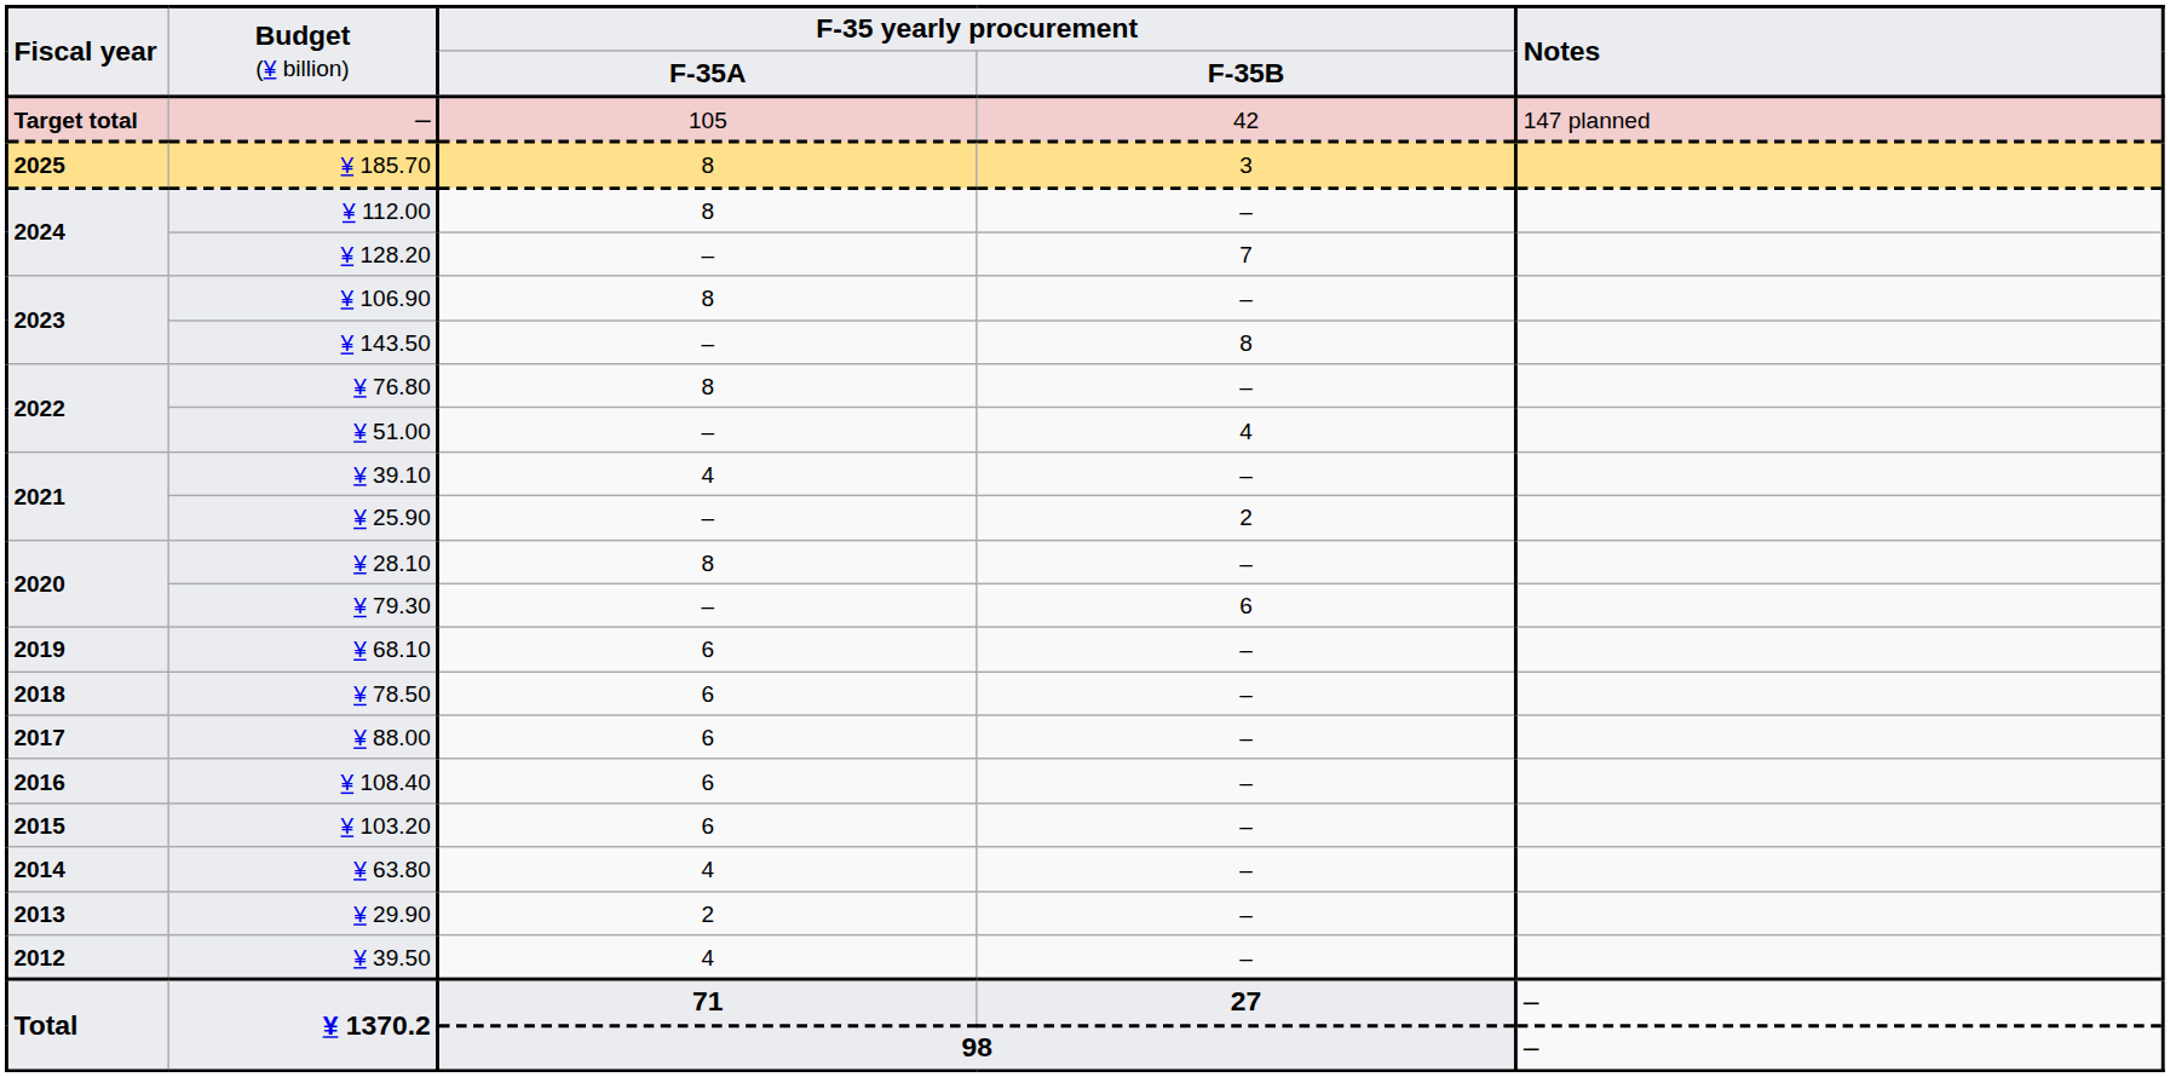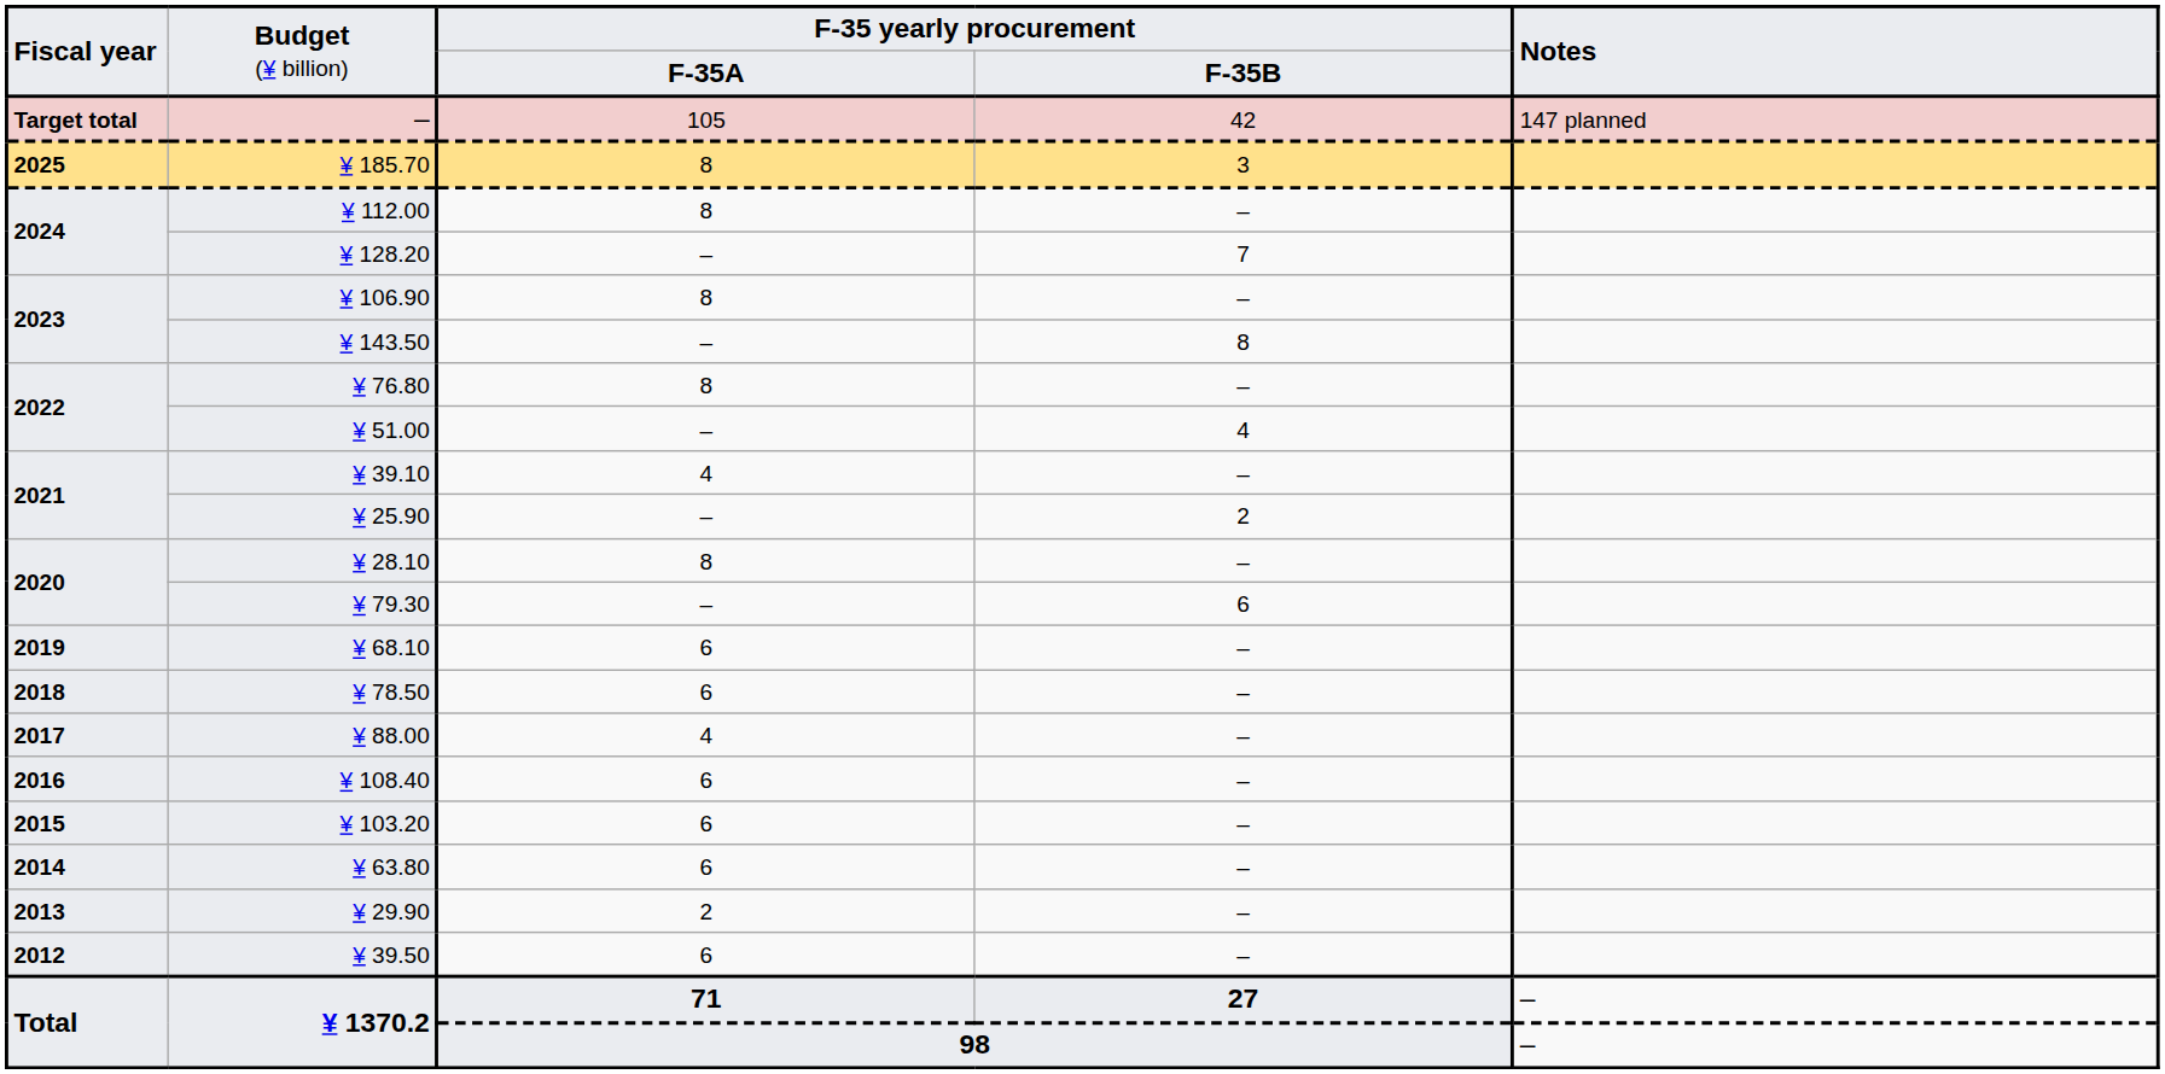 <table class="wikitable">
 <tr>
 <td rowspan="2" style="width:6%;background:#EAECF0;border-left:solid 2px black;border-top:solid 2px black;border-bottom:solid 2px black"><strong>Fiscal year</strong></td>
 <td rowspan="2" style="text-align: center; width:10%;background:#EAECF0;border-top:solid 2px black;border-bottom:solid 2px black"><strong>Budget</strong><br><small>(<a href='#'>¥</a> billion)</small></td>
 <td colspan="2" style="text-align: center; background:#EAECF0;border-left:solid 2px black;border-top:solid 2px black;border-right:solid 2px black"><strong>F-35 yearly procurement</strong></td>
 <td rowspan="2" style="text-align: left; width:24%;background:#EAECF0;border-left:solid 2px black;border-top:solid 2px black;border-bottom:solid 2px black;border-right:solid 2px black"><strong>Notes</strong></td>
 </tr>
 <tr>
 <td style="text-align: center; width:20%; background:#EAECF0; border-left:solid 2px black;border-bottom:solid 2px black"><strong>F-35A</strong></td>
 <td style="text-align: center; width:20%; background:#EAECF0; border-bottom:solid 2px black"><strong>F-35B</strong></td>
 </tr>
 <tr>
 <td style="background:#F2CECE;border-left:solid 2px black;border-bottom:dashed 2px black"><strong><small>Target total</small></strong></td>
 <td style="background:#F2CECE;border-right:solid 2px black;border-bottom:dashed 2px black;text-align: right;">–</td>
 <td style="background:#F2CECE;text-align: center;border-bottom:dashed 2px black"><small>105</small></td>
 <td style="background:#F2CECE;text-align: center;border-bottom:dashed 2px black"><small>42</small></td>
 <td style="background:#F2CECE;border-left:solid 2px black;border-right:solid 2px black;border-bottom:dashed 2px black"><small>147 planned</small></td>
 </tr>
 <tr>
 <td style="background:#FFE18B;border-left:solid 2px black;border-bottom:dashed 2px black"><strong><small>2025</small></strong></td>
 <td style="background:#FFE18B;border-right:solid 2px black;text-align: right;border-bottom:dashed 2px black"><small><a href='#'>¥</a> 185.70</small></td>
 <td style="background:#FFE18B;text-align: center;border-bottom:dashed 2px black"><small>8</small></td>
 <td style="background:#FFE18B;text-align: center;border-bottom:dashed 2px black"><small>3</small></td>
 <td style="background:#FFE18B;border-left:solid 2px black;border-right:solid 2px black;border-bottom:dashed 2px black"></td>
 </tr>
 <tr>
 <td rowspan="2" style="background:#EAECF0;border-left:solid 2px black"><strong><small>2024</small></strong></td>
 <td style="background:#EAECF0;border-right:solid 2px black;text-align: right;"><small><a href='#'>¥</a> 112.00</small></td>
 <td style="text-align: center;"><small>8</small></td>
 <td style="text-align: center;"><small>–</small></td>
 <td style="border-left:solid 2px black;border-right:solid 2px black;"></td>
 </tr>
 <tr>
 <td style="background:#EAECF0;border-right:solid 2px black;text-align: right;"><small><a href='#'>¥</a> 128.20</small></td>
 <td style="text-align: center;"><small>–</small></td>
 <td style="text-align: center;"><small>7</small></td>
 <td style="border-left:solid 2px black;border-right:solid 2px black;"></td>
 </tr>
 <tr>
 <td rowspan="2" style="background:#EAECF0;border-left:solid 2px black"><strong><small>2023</small></strong></td>
 <td style="background:#EAECF0;border-right:solid 2px black;text-align: right;"><small><a href='#'>¥</a> 106.90</small></td>
 <td style="text-align: center;"><small>8</small></td>
 <td style="text-align: center;"><small>–</small></td>
 <td style="border-left:solid 2px black;border-right:solid 2px black;"></td>
 </tr>
 <tr>
 <td style="background:#EAECF0;border-right:solid 2px black;text-align: right;"><small><a href='#'>¥</a> 143.50</small></td>
 <td style="text-align: center;"><small>–</small></td>
 <td style="text-align: center;"><small>8</small></td>
 <td style="border-left:solid 2px black;border-right:solid 2px black;"></td>
 </tr>
 <tr>
 <td rowspan="2" style="background:#EAECF0;border-left:solid 2px black"><strong><small>2022</small></strong></td>
 <td style="background:#EAECF0;border-right:solid 2px black;text-align: right;"><small><a href='#'>¥</a> 76.80</small></td>
 <td style="text-align: center;"><small>8</small></td>
 <td style="text-align: center;"><small>–</small></td>
 <td style="border-left:solid 2px black;border-right:solid 2px black;"></td>
 </tr>
 <tr>
 <td style="background:#EAECF0;border-right:solid 2px black;text-align: right;"><small><a href='#'>¥</a> 51.00</small></td>
 <td style="text-align: center;"><small>–</small></td>
 <td style="text-align: center;"><small>4</small></td>
 <td style="border-left:solid 2px black;border-right:solid 2px black;"></td>
 </tr>
 <tr>
 <td rowspan="2" style="background:#EAECF0;border-left:solid 2px black"><strong><small>2021</small></strong></td>
 <td style="background:#EAECF0;border-right:solid 2px black;text-align: right;"><small><a href='#'>¥</a> 39.10</small></td>
 <td style="text-align: center;"><small>4</small></td>
 <td style="text-align: center;"><small>–</small></td>
 <td style="border-left:solid 2px black;border-right:solid 2px black;"></td>
 </tr>
 <tr>
 <td style="background:#EAECF0;border-right:solid 2px black;text-align: right;"><small><a href='#'>¥</a> 25.90</small></td>
 <td style="text-align: center;"><small>–</small></td>
 <td style="text-align: center;"><small>2</small></td>
 <td style="border-left:solid 2px black;border-right:solid 2px black;"></td>
 </tr>
 <tr>
 <td rowspan="2" style="background:#EAECF0;border-left:solid 2px black"><strong><small>2020</small></strong></td>
 <td style="background:#EAECF0;border-right:solid 2px black;text-align: right;"><small><a href='#'>¥</a> 28.10</small></td>
 <td style="text-align: center;"><small>8</small></td>
 <td style="text-align: center;"><small>–</small></td>
 <td style="border-left:solid 2px black;border-right:solid 2px black;"></td>
 </tr>
 <tr>
 <td style="background:#EAECF0;border-right:solid 2px black;text-align: right;"><small><a href='#'>¥</a> 79.30</small></td>
 <td style="text-align: center;"><small>–</small></td>
 <td style="text-align: center;"><small>6</small></td>
 <td style="border-left:solid 2px black;border-right:solid 2px black;"></td>
 </tr>
 <tr>
 <td style="background:#EAECF0;border-left:solid 2px black"><strong><small>2019</small></strong></td>
 <td style="background:#EAECF0;border-right:solid 2px black;text-align: right;"><small><a href='#'>¥</a> 68.10</small></td>
 <td style="text-align: center;"><small>6</small></td>
 <td style="text-align: center;"><small>–</small></td>
 <td style="border-left:solid 2px black;border-right:solid 2px black;"></td>
 </tr>
 <tr>
 <td style="background:#EAECF0;border-left:solid 2px black"><strong><small>2018</small></strong></td>
 <td style="background:#EAECF0;border-right:solid 2px black;text-align: right;"><small><a href='#'>¥</a> 78.50</small></td>
 <td style="text-align: center;"><small>6</small></td>
 <td style="text-align: center;"><small>–</small></td>
 <td style="border-left:solid 2px black;border-right:solid 2px black;"></td>
 </tr>
 <tr>
 <td style="background:#EAECF0;border-left:solid 2px black"><strong><small>2017</small></strong></td>
 <td style="background:#EAECF0;border-right:solid 2px black;text-align: right;"><small><a href='#'>¥</a> 88.00</small></td>
-<td style="text-align: center;"><small>6</small></td>
+<td style="text-align: center;"><small>4</small></td>
 <td style="text-align: center;"><small>–</small></td>
 <td style="border-left:solid 2px black;border-right:solid 2px black;"></td>
 </tr>
 <tr>
 <td style="background:#EAECF0;border-left:solid 2px black"><strong><small>2016</small></strong></td>
 <td style="background:#EAECF0;border-right:solid 2px black;text-align: right;"><small><a href='#'>¥</a> 108.40</small></td>
 <td style="text-align: center;"><small>6</small></td>
 <td style="text-align: center;"><small>–</small></td>
 <td style="border-left:solid 2px black;border-right:solid 2px black;"></td>
 </tr>
 <tr>
 <td style="background:#EAECF0;border-left:solid 2px black"><strong><small>2015</small></strong></td>
 <td style="background:#EAECF0;border-right:solid 2px black;text-align: right;"><small><a href='#'>¥</a> 103.20</small></td>
 <td style="text-align: center;"><small>6</small></td>
 <td style="text-align: center;"><small>–</small></td>
 <td style="border-left:solid 2px black;border-right:solid 2px black;"></td>
 </tr>
 <tr>
 <td style="background:#EAECF0;border-left:solid 2px black"><strong><small>2014</small></strong></td>
 <td style="background:#EAECF0;border-right:solid 2px black;text-align: right;"><small><a href='#'>¥</a> 63.80</small></td>
-<td style="text-align: center;"><small>4</small></td>
+<td style="text-align: center;"><small>6</small></td>
 <td style="text-align: center;"><small>–</small></td>
 <td style="border-left:solid 2px black;border-right:solid 2px black;"></td>
 </tr>
 <tr>
 <td style="background:#EAECF0;border-left:solid 2px black"><strong><small>2013</small></strong></td>
 <td style="background:#EAECF0;border-right:solid 2px black;text-align: right;"><small><a href='#'>¥</a> 29.90</small></td>
 <td style="text-align: center;"><small>2</small></td>
 <td style="text-align: center;"><small>–</small></td>
 <td style="border-left:solid 2px black;border-right:solid 2px black;"></td>
 </tr>
 <tr>
 <td style="background:#EAECF0;border-left:solid 2px black;border-bottom:solid 2px black"><strong><small>2012</small></strong></td>
 <td style="background:#EAECF0;border-right:solid 2px black;border-bottom:solid 2px black;text-align: right;"><small><a href='#'>¥</a> 39.50</small></td>
-<td style="text-align: center;"><small>4</small></td>
+<td style="text-align: center;"><small>6</small></td>
 <td style="text-align: center;"><small>–</small></td>
 <td style="border-left:solid 2px black;border-right:solid 2px black;"></td>
 </tr>
 <tr>
 <td rowspan="2" style="background:#EAECF0;border-left:solid 2px black;border-bottom:solid 2px black"><strong>Total</strong></td>
 <td rowspan="2" style="background:#EAECF0;border-right:solid 2px black;border-bottom:solid 2px black;text-align: right;"><strong><a href='#'>¥</a> 1370.2</strong><br><strong><small></small></strong></td>
 <td style="background:#EAECF0;border-top:solid 2px black;text-align: center;"><strong>71</strong><br><strong><small></small></strong></td>
 <td style="background:#EAECF0;border-top:solid 2px black;border-right:solid 2px black;text-align: center;"><strong>27</strong><br><strong><small></small></strong></td>
 <td style="border-top:solid 2px black;border-right:solid 2px black;">–</td>
 </tr>
 <tr>
 <td colspan="2" style="background:#EAECF0;border-right:solid 2px black;border-bottom:solid 2px black;border-top:dashed 2px black;text-align:center"><strong>98</strong><br><strong><small></small></strong></td>
 <td style="border-top:dashed 2px black;border-bottom:solid 2px black;border-right:solid 2px black;">–</td>
 </tr>
 </table>
